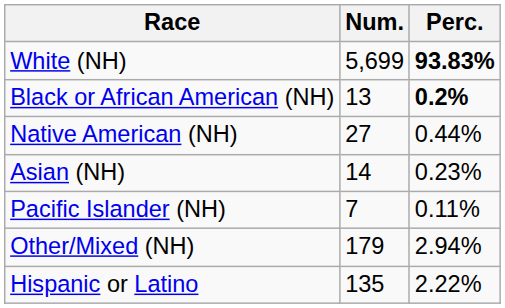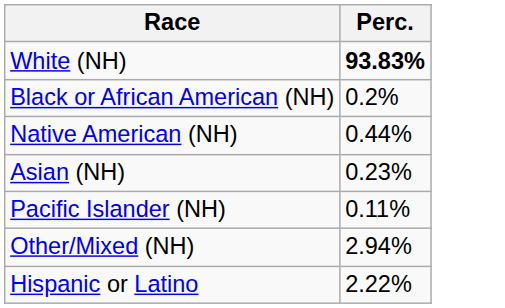 <table class="wikitable">
 <tr>
 <th>Race</th>
-<th>Num.</th>
 <th>Perc.</th>
 </tr>
 <tr>
 <td><a href='#'>White</a> (NH)</td>
-<td>5,699</td>
 <td><strong>93.83%</strong></td>
 </tr>
 <tr>
 <td><a href='#'>Black or African American</a> (NH)</td>
-<td>13</td>
-<td><strong>0.2%</strong></td>
+<td>0.2%</td>
 </tr>
 <tr>
 <td><a href='#'>Native American</a> (NH)</td>
-<td>27</td>
 <td>0.44%</td>
 </tr>
 <tr>
 <td><a href='#'>Asian</a> (NH)</td>
-<td>14</td>
 <td>0.23%</td>
 </tr>
 <tr>
 <td><a href='#'>Pacific Islander</a> (NH)</td>
-<td>7</td>
 <td>0.11%</td>
 </tr>
 <tr>
 <td><a href='#'>Other/Mixed</a> (NH)</td>
-<td>179</td>
 <td>2.94%</td>
 </tr>
 <tr>
 <td><a href='#'>Hispanic</a> or <a href='#'>Latino</a></td>
-<td>135</td>
 <td>2.22%</td>
 </tr>
 </table>
